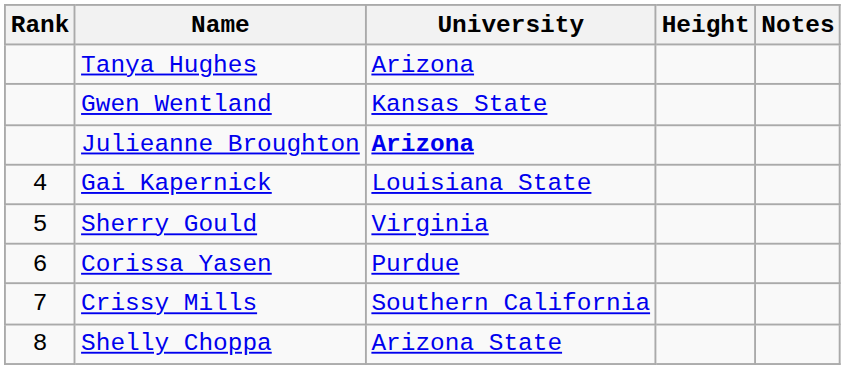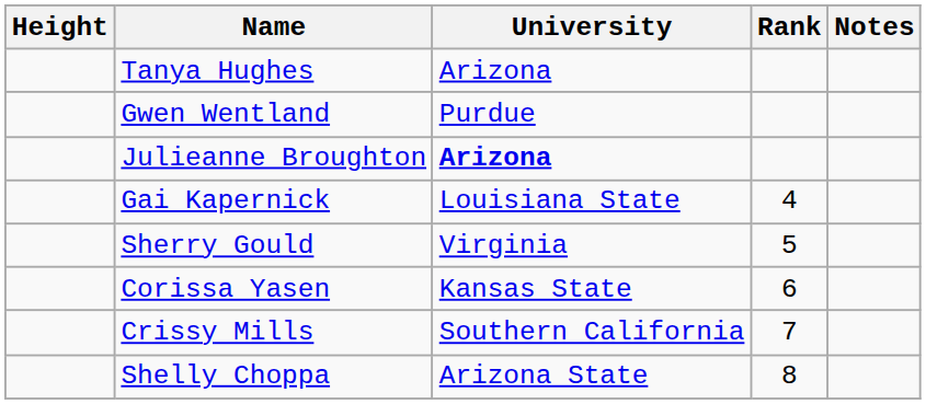 <table class="wikitable sortable" style="text-align:center">
 <tr>
-<th>Rank</th>
+<th>Height</th>
 <th>Name</th>
 <th>University</th>
-<th>Height</th>
+<th>Rank</th>
 <th>Notes</th>
 </tr>
 <tr>
 <td></td>
 <td align=left><a href='#'>Tanya Hughes</a></td>
 <td align=left><a href='#'>Arizona</a></td>
 <td></td>
 <td></td>
 </tr>
 <tr>
 <td></td>
 <td align=left><a href='#'>Gwen Wentland</a></td>
-<td align="left"><a href='#'>Kansas State</a></td>
+<td align=left><a href='#'>Purdue</a></td>
 <td></td>
 <td></td>
 </tr>
 <tr>
 <td></td>
 <td align=left><a href='#'>Julieanne Broughton</a></td>
 <td align="left"><strong><a href='#'>Arizona</a></strong></td>
 <td></td>
 <td></td>
 </tr>
 <tr>
-<td>4</td>
+<td></td>
 <td align=left><a href='#'>Gai Kapernick</a> </td>
 <td align="left"><a href='#'>Louisiana State</a></td>
-<td></td>
+<td>4</td>
 <td></td>
 </tr>
 <tr>
-<td>5</td>
+<td></td>
 <td align=left><a href='#'>Sherry Gould</a></td>
 <td align="left"><a href='#'>Virginia</a></td>
-<td></td>
+<td>5</td>
 <td></td>
 </tr>
 <tr>
+<td></td>
+<td align=left><a href='#'>Corissa Yasen</a></td>
+<td align="left"><a href='#'>Kansas State</a></td>
 <td>6</td>
-<td align=left><a href='#'>Corissa Yasen</a></td>
-<td align=left><a href='#'>Purdue</a></td>
-<td></td>
 <td></td>
 </tr>
 <tr>
-<td>7</td>
+<td></td>
 <td align=left><a href='#'>Crissy Mills</a></td>
 <td align="left"><a href='#'>Southern California</a></td>
-<td></td>
+<td>7</td>
 <td></td>
 </tr>
 <tr>
-<td>8</td>
+<td></td>
 <td align=left><a href='#'>Shelly Choppa</a></td>
 <td align="left"><a href='#'>Arizona State</a></td>
-<td></td>
+<td>8</td>
 <td></td>
 </tr>
 </table>
